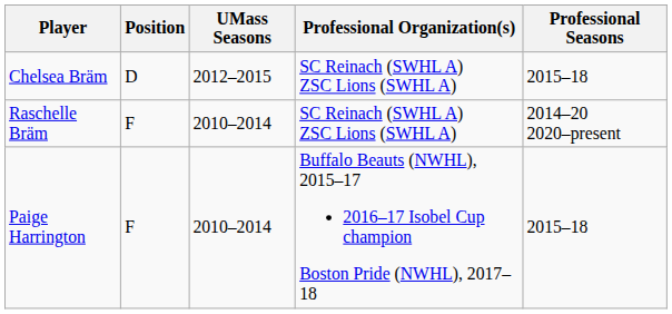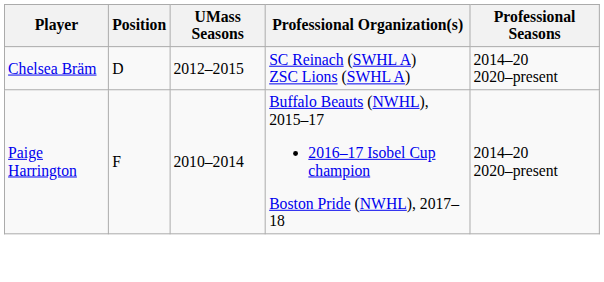 <table class="wikitable">
 <tr>
 <th>Player</th>
 <th>Position</th>
 <th>UMass Seasons</th>
 <th>Professional Organization(s)</th>
 <th>Professional Seasons</th>
 </tr>
 <tr>
 <td><a href='#'>Chelsea Bräm</a></td>
 <td>D</td>
 <td>2012–2015</td>
 <td><a href='#'>SC Reinach</a> (<a href='#'>SWHL A</a>)<br><a href='#'>ZSC Lions</a> (<a href='#'>SWHL A</a>)</td>
-<td>2015–18</td>
-</tr>
-<tr>
-<td><a href='#'>Raschelle Bräm</a></td>
-<td>F</td>
-<td>2010–2014</td>
-<td><a href='#'>SC Reinach</a> (<a href='#'>SWHL A</a>)<br><a href='#'>ZSC Lions</a> (<a href='#'>SWHL A</a>)</td>
 <td>2014–20<br>2020–present</td>
 </tr>
 <tr>
 <td><a href='#'>Paige Harrington</a></td>
 <td>F</td>
 <td>2010–2014</td>
 <td><a href='#'>Buffalo Beauts</a> (<a href='#'>NWHL</a>), 2015–17<br><ul><li><a href='#'>2016–17 Isobel Cup champion</a></li></ul><a href='#'>Boston Pride</a> (<a href='#'>NWHL</a>), 2017–18</td>
-<td>2015–18</td>
+<td>2014–20<br>2020–present</td>
 </tr>
 </table>
